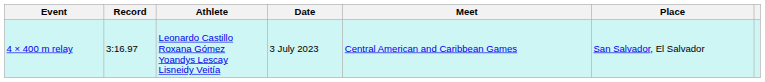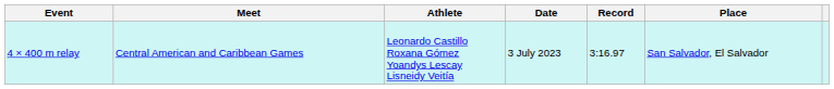 <table class="wikitable" style="font-size: 95%; width: 95%;">
 <tr>
 <th>Event</th>
-<th>Record</th>
+<th>Meet</th>
 <th>Athlete</th>
 <th>Date</th>
-<th>Meet</th>
+<th>Record</th>
 <th>Place</th>
 <th></th>
 </tr>
 <tr bgcolor=#CEF6F5>
 <td><a href='#'>4 × 400 m relay</a></td>
-<td>3:16.97</td>
+<td><a href='#'>Central American and Caribbean Games</a></td>
 <td><br><a href='#'>Leonardo Castillo</a><br><a href='#'>Roxana Gómez</a><br><a href='#'>Yoandys Lescay</a><br><a href='#'>Lisneidy Veitía</a></td>
 <td>3 July 2023</td>
-<td><a href='#'>Central American and Caribbean Games</a></td>
+<td>3:16.97</td>
 <td><a href='#'>San Salvador</a>, El Salvador</td>
 <td></td>
 </tr>
 </table>
